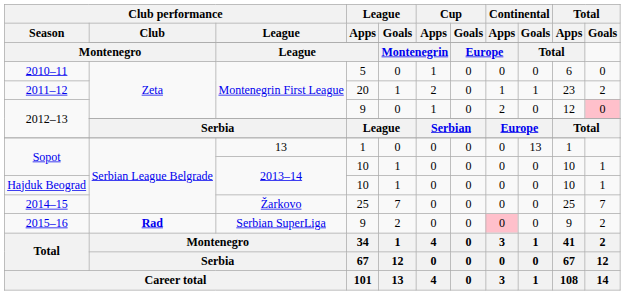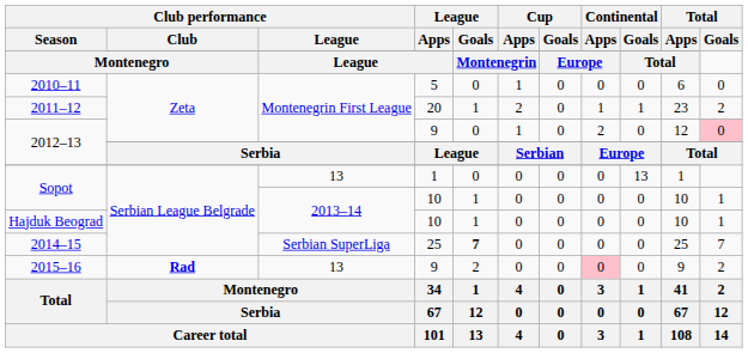 <table class="wikitable" style="text-align:center">
 <tr>
 <th colspan=3>Club performance</th>
 <th colspan=2>League</th>
 <th colspan=2>Cup</th>
 <th colspan=2>Continental</th>
 <th colspan=2>Total</th>
 </tr>
 <tr>
 <th rowspan="2">Season</th>
 <th>Club</th>
 <th>League</th>
 <th>Apps</th>
 <th>Goals</th>
 <th>Apps</th>
 <th>Goals</th>
 <th>Apps</th>
 <th>Goals</th>
 <th>Apps</th>
 <th>Goals</th>
 </tr>
 <tr>
 </tr>
 <tr>
 <th colspan=2>Montenegro</th>
 <th colspan=2>League</th>
 <th colspan=2><a href='#'>Montenegrin</a></th>
 <th colspan=2><a href='#'>Europe</a></th>
 <th colspan=2>Total</th>
 </tr>
 <tr>
 <td><a href='#'>2010–11</a></td>
 <td rowspan="3"><a href='#'>Zeta</a></td>
 <td rowspan="3"><a href='#'>Montenegrin First League</a></td>
 <td>5</td>
 <td>0</td>
 <td>1</td>
 <td>0</td>
 <td>0</td>
 <td>0</td>
 <td>6</td>
 <td>0</td>
 </tr>
 <tr>
 <td><a href='#'>2011–12</a></td>
 <td>20</td>
 <td>1</td>
 <td>2</td>
 <td>0</td>
 <td>1</td>
 <td>1</td>
 <td>23</td>
 <td>2</td>
 </tr>
 <tr>
 <td rowspan="3">2012–13</td>
 <td>9</td>
 <td>0</td>
 <td>1</td>
 <td>0</td>
 <td>2</td>
 <td>0</td>
 <td>12</td>
 <td style="background: pink;">0</td>
 </tr>
 <tr>
 </tr>
 <tr>
 <th colspan=2>Serbia</th>
 <th colspan=2>League</th>
 <th colspan=2><a href='#'>Serbian</a></th>
 <th colspan=2><a href='#'>Europe</a></th>
 <th colspan=2>Total</th>
 </tr>
 <tr>
 </tr>
 <tr>
 <td rowspan="2"><a href='#'>Sopot</a></td>
 <td rowspan="4"><a href='#'>Serbian League Belgrade</a></td>
 <td>13</td>
 <td>1</td>
 <td>0</td>
 <td>0</td>
 <td>0</td>
 <td>0</td>
 <td>13</td>
 <td>1</td>
 </tr>
 <tr>
 <td rowspan="2"><a href='#'>2013–14</a></td>
 <td>10</td>
 <td>1</td>
 <td>0</td>
 <td>0</td>
 <td>0</td>
 <td>0</td>
 <td>10</td>
 <td>1</td>
 </tr>
 <tr>
 <td><a href='#'>Hajduk Beograd</a></td>
 <td>10</td>
 <td>1</td>
 <td>0</td>
 <td>0</td>
 <td>0</td>
 <td>0</td>
 <td>10</td>
 <td>1</td>
 </tr>
 <tr>
 <td><a href='#'>2014–15</a></td>
-<td><a href='#'>Žarkovo</a></td>
+<td><a href='#'>Serbian SuperLiga</a></td>
 <td>25</td>
-<td>7</td>
+<td><strong>7</strong></td>
 <td>0</td>
 <td>0</td>
 <td>0</td>
 <td>0</td>
 <td>25</td>
 <td>7</td>
 </tr>
 <tr>
 <td><a href='#'>2015–16</a></td>
 <td><strong><a href='#'>Rad</a></strong></td>
-<td><a href='#'>Serbian SuperLiga</a></td>
+<td>13</td>
 <td>9</td>
 <td>2</td>
 <td>0</td>
 <td>0</td>
 <td style="background: pink;">0</td>
 <td>0</td>
 <td>9</td>
 <td>2</td>
 </tr>
 <tr>
 <th rowspan=2>Total</th>
 <th colspan=2>Montenegro</th>
 <th>34</th>
 <th>1</th>
 <th>4</th>
 <th>0</th>
 <th>3</th>
 <th>1</th>
 <th>41</th>
 <th>2</th>
 </tr>
 <tr>
 <th colspan=2>Serbia</th>
 <th>67</th>
 <th>12</th>
 <th>0</th>
 <th>0</th>
 <th>0</th>
 <th>0</th>
 <th>67</th>
 <th>12</th>
 </tr>
 <tr>
 <th colspan=3>Career total</th>
 <th>101</th>
 <th>13</th>
 <th>4</th>
 <th>0</th>
 <th>3</th>
 <th>1</th>
 <th>108</th>
 <th>14</th>
 </tr>
 </table>
